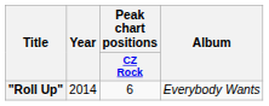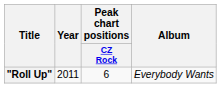 <table class="wikitable plainrowheaders" style="text-align:center;">
 <tr>
 <th scope="col" rowspan="2">Title</th>
 <th scope="col" rowspan="2">Year</th>
 <th scope="col" colspan="1">Peak chart positions</th>
 <th scope="col" rowspan="2">Album</th>
 </tr>
 <tr>
 <th scope="col" style="width:3em;font-size:85%;"><a href='#'>CZ<br>Rock</a><br></th>
 </tr>
 <tr>
 <th scope="row">"Roll Up"</th>
-<td>2014</td>
+<td>2011</td>
 <td>6</td>
 <td><em>Everybody Wants</em></td>
 </tr>
 </table>
